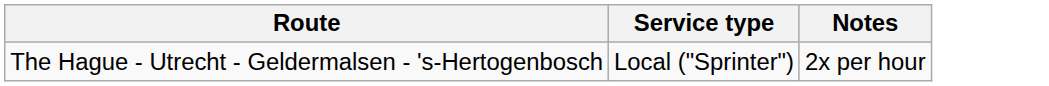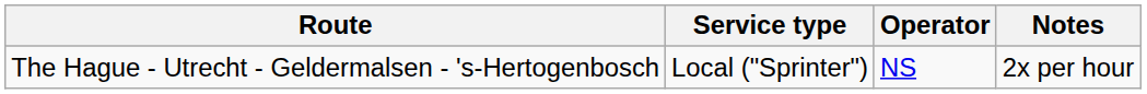 <table class="wikitable">
 <tr>
 <th>Route</th>
 <th>Service type</th>
+<th>Operator</th>
 <th>Notes</th>
 </tr>
 <tr>
 <td>The Hague - Utrecht - Geldermalsen - 's-Hertogenbosch</td>
 <td>Local ("Sprinter")</td>
+<td><a href='#'>NS</a></td>
 <td>2x per hour</td>
 </tr>
 </table>
